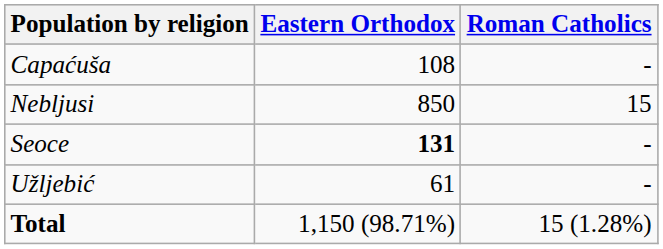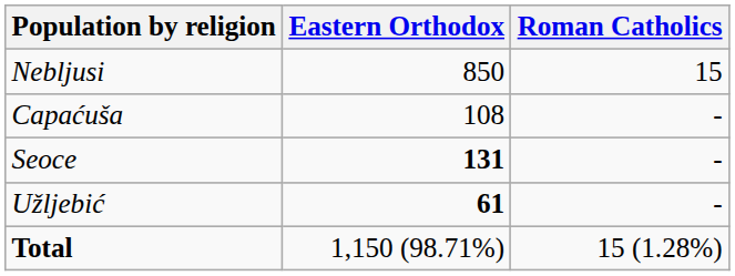 <table class="wikitable sortable">
 <tr>
 <th>Population by religion</th>
 <th><a href='#'>Eastern Orthodox</a></th>
 <th><a href='#'>Roman Catholics</a></th>
 </tr>
 <tr>
+<td><em>Nebljusi</em></td>
+<td align="right">850</td>
+<td align="right">15</td>
+</tr>
+<tr>
 <td><em>Capaćuša</em></td>
 <td align="right">108</td>
 <td align="right">-</td>
-</tr>
-<tr>
-<td><em>Nebljusi</em></td>
-<td align="right">850</td>
-<td align="right">15</td>
 </tr>
 <tr>
 <td><em>Seoce</em></td>
 <td align="right"><strong>131</strong></td>
 <td align="right">-</td>
 </tr>
 <tr>
 <td><em>Užljebić</em></td>
-<td align="right">61</td>
+<td align="right"><strong>61</strong></td>
 <td align="right">-</td>
 </tr>
 <tr>
 <td><strong>Total</strong></td>
 <td align="right">1,150 (98.71%)</td>
 <td align="right">15 (1.28%)</td>
 </tr>
 </table>
